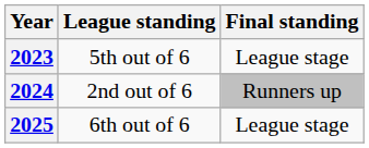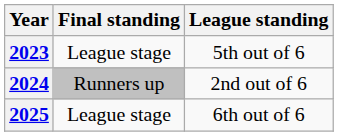 <table class="wikitable" style="text-align:center;">
 <tr>
 <th>Year</th>
+<th>Final standing</th>
 <th>League standing</th>
-<th>Final standing</th>
 </tr>
 <tr>
 <th><a href='#'>2023</a></th>
+<td style="background: ;">League stage</td>
 <td>5th out of 6</td>
-<td style="background: ;">League stage</td>
 </tr>
 <tr>
 <th><a href='#'>2024</a></th>
+<td style="background:silver ;">Runners up</td>
 <td>2nd out of 6</td>
-<td style="background:silver ;">Runners up</td>
 </tr>
 <tr>
 <th><a href='#'>2025</a></th>
+<td style="background: ;">League stage</td>
 <td>6th out of 6</td>
-<td style="background: ;">League stage</td>
 </tr>
 </table>
